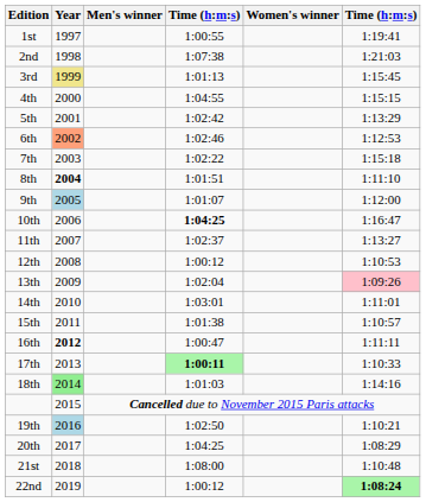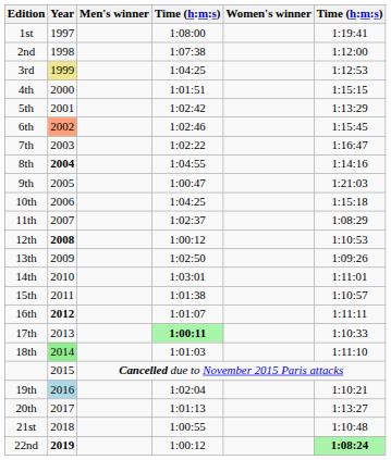 <table class="wikitable sortable" style="text-align:center">
 <tr>
 <th class=unsortable>Edition</th>
 <th>Year</th>
 <th class=unsortable>Men's winner</th>
 <th>Time (<a href='#'>h</a>:<a href='#'>m</a>:<a href='#'>s</a>)</th>
 <th class=unsortable>Women's winner</th>
 <th>Time (<a href='#'>h</a>:<a href='#'>m</a>:<a href='#'>s</a>)</th>
 </tr>
 <tr>
 <td>1st</td>
 <td>1997</td>
 <td align=left></td>
-<td>1:00:55</td>
+<td>1:08:00</td>
 <td align=left></td>
 <td>1:19:41</td>
 </tr>
 <tr>
 <td>2nd</td>
 <td>1998</td>
 <td align=left></td>
 <td>1:07:38</td>
 <td align=left></td>
-<td>1:21:03</td>
+<td>1:12:00</td>
 </tr>
 <tr>
 <td>3rd</td>
 <td style="background: khaki;">1999</td>
 <td align=left></td>
-<td>1:01:13</td>
+<td>1:04:25</td>
 <td align=left></td>
-<td>1:15:45</td>
+<td>1:12:53</td>
 </tr>
 <tr>
 <td>4th</td>
 <td>2000</td>
 <td align=left></td>
-<td>1:04:55</td>
+<td>1:01:51</td>
 <td align=left></td>
 <td>1:15:15</td>
 </tr>
 <tr>
 <td>5th</td>
 <td>2001</td>
 <td align=left></td>
 <td>1:02:42</td>
 <td align=left></td>
 <td>1:13:29</td>
 </tr>
 <tr>
 <td>6th</td>
 <td style="background: lightsalmon;">2002</td>
 <td align=left></td>
 <td>1:02:46</td>
 <td align=left></td>
-<td>1:12:53</td>
+<td>1:15:45</td>
 </tr>
 <tr>
 <td>7th</td>
 <td>2003</td>
 <td align=left></td>
 <td>1:02:22</td>
 <td align=left></td>
-<td>1:15:18</td>
+<td>1:16:47</td>
 </tr>
 <tr>
 <td>8th</td>
 <td><strong>2004</strong></td>
 <td align=left></td>
-<td>1:01:51</td>
+<td>1:04:55</td>
 <td align=left></td>
-<td>1:11:10</td>
+<td>1:14:16</td>
 </tr>
 <tr>
 <td>9th</td>
-<td style="background: lightblue;">2005</td>
+<td>2005</td>
 <td align=left></td>
-<td>1:01:07</td>
+<td>1:00:47</td>
 <td align=left></td>
-<td>1:12:00</td>
+<td>1:21:03</td>
 </tr>
 <tr>
 <td>10th</td>
 <td>2006</td>
 <td align=left></td>
-<td><strong>1:04:25</strong></td>
+<td>1:04:25</td>
 <td align=left></td>
-<td>1:16:47</td>
+<td>1:15:18</td>
 </tr>
 <tr>
 <td>11th</td>
 <td>2007</td>
 <td align=left></td>
 <td>1:02:37</td>
 <td align=left></td>
-<td>1:13:27</td>
+<td>1:08:29</td>
 </tr>
 <tr>
 <td>12th</td>
-<td>2008</td>
+<td><strong>2008</strong></td>
 <td align=left></td>
 <td>1:00:12</td>
 <td align=left></td>
 <td>1:10:53</td>
 </tr>
 <tr>
 <td>13th</td>
 <td>2009</td>
 <td align=left></td>
-<td>1:02:04</td>
+<td>1:02:50</td>
 <td align=left></td>
-<td style="background: pink;">1:09:26</td>
+<td>1:09:26</td>
 </tr>
 <tr>
 <td>14th</td>
 <td>2010</td>
 <td align=left></td>
 <td>1:03:01</td>
 <td align=left></td>
 <td>1:11:01</td>
 </tr>
 <tr>
 <td>15th</td>
 <td>2011</td>
 <td align=left></td>
 <td>1:01:38</td>
 <td align=left></td>
 <td>1:10:57</td>
 </tr>
 <tr>
 <td>16th</td>
 <td><strong>2012</strong></td>
 <td align=left></td>
-<td>1:00:47</td>
+<td>1:01:07</td>
 <td align=left></td>
 <td>1:11:11</td>
 </tr>
 <tr>
 <td>17th</td>
 <td>2013</td>
 <td align=left></td>
 <td bgcolor=#A9F5A9><strong>1:00:11</strong></td>
 <td align=left></td>
 <td>1:10:33</td>
 </tr>
 <tr>
 <td>18th</td>
 <td style="background: lightgreen;">2014</td>
 <td align=left></td>
 <td>1:01:03</td>
 <td align=left></td>
-<td>1:14:16</td>
+<td>1:11:10</td>
 </tr>
 <tr>
 <td></td>
 <td>2015</td>
 <td colspan="4"><em> <strong>Cancelled</strong> due to <a href='#'>November 2015 Paris attacks</a></em></td>
 </tr>
 <tr>
 <td>19th</td>
 <td style="background: lightblue;">2016</td>
 <td align=left></td>
-<td>1:02:50</td>
+<td>1:02:04</td>
 <td align=left></td>
 <td>1:10:21</td>
 </tr>
 <tr>
 <td>20th</td>
 <td>2017</td>
 <td align=left></td>
-<td>1:04:25</td>
+<td>1:01:13</td>
 <td align=left></td>
-<td>1:08:29</td>
+<td>1:13:27</td>
 </tr>
 <tr>
 <td>21st</td>
 <td>2018</td>
 <td align=left></td>
-<td>1:08:00</td>
+<td>1:00:55</td>
 <td align=left></td>
 <td>1:10:48</td>
 </tr>
 <tr>
 <td>22nd</td>
-<td>2019</td>
+<td><strong>2019</strong></td>
 <td align=left></td>
 <td>1:00:12</td>
 <td align=left></td>
 <td bgcolor=#A9F5A9><strong>1:08:24</strong></td>
 </tr>
 </table>
